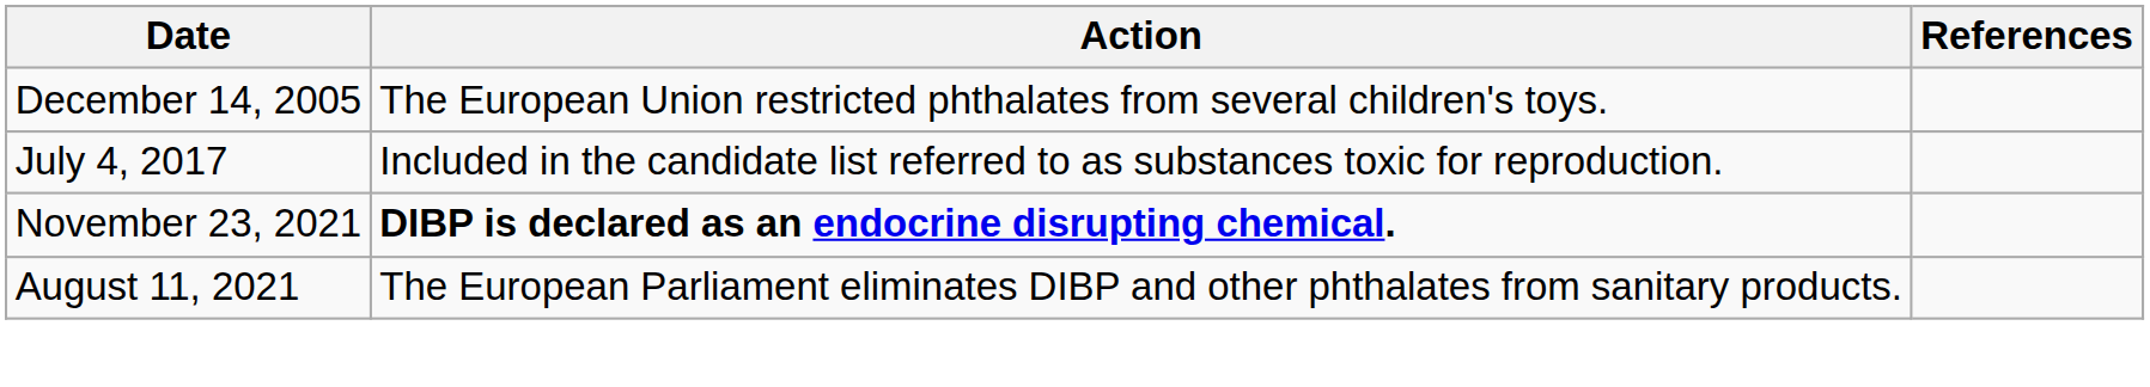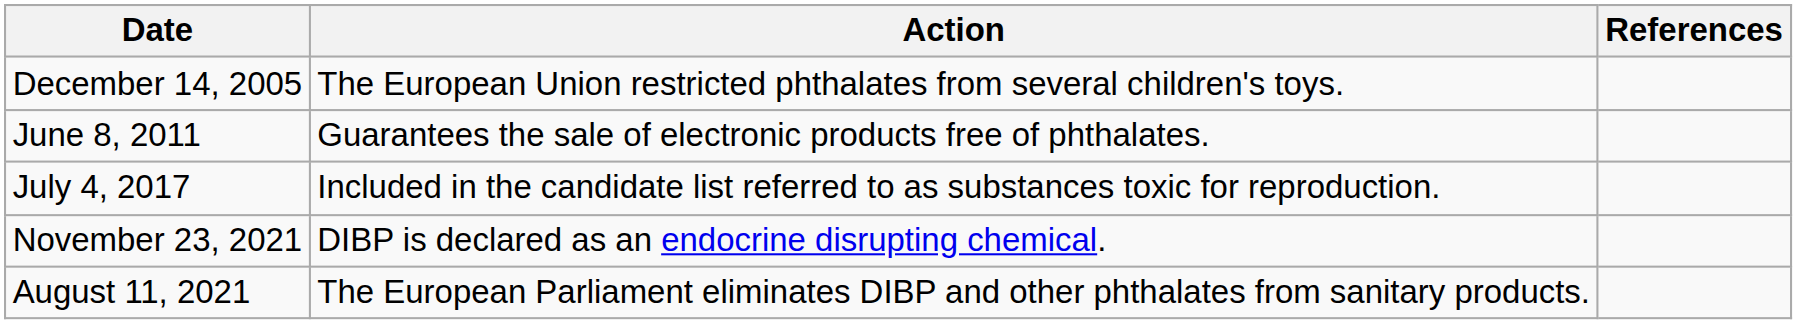 <table class="wikitable">
 <tr>
 <th>Date</th>
 <th>Action</th>
 <th>References</th>
 </tr>
 <tr>
 <td>December 14, 2005</td>
 <td>The European Union restricted phthalates from several children's toys.</td>
 <td></td>
 </tr>
 <tr>
+<td>June 8, 2011</td>
+<td>Guarantees the sale of electronic products free of phthalates.</td>
+<td></td>
+</tr>
+<tr>
 <td>July 4, 2017</td>
 <td>Included in the candidate list referred to as substances toxic for reproduction.</td>
 <td></td>
 </tr>
 <tr>
 <td>November 23, 2021</td>
-<td><strong>DIBP is declared as an <a href='#'>endocrine disrupting chemical</a>.</strong></td>
+<td>DIBP is declared as an <a href='#'>endocrine disrupting chemical</a>.</td>
 <td></td>
 </tr>
 <tr>
 <td>August 11, 2021</td>
 <td>The European Parliament eliminates DIBP and other phthalates from sanitary products.</td>
 <td></td>
 </tr>
 </table>
